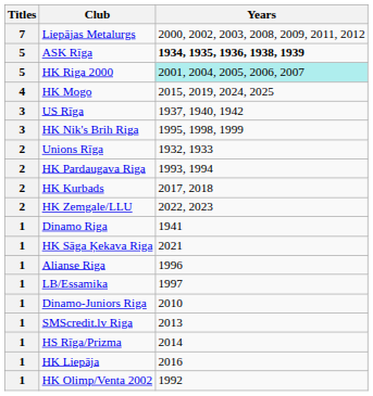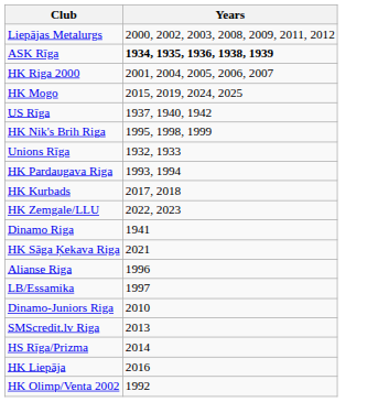 <table class="wikitable">
 <tr>
-<th>Titles</th>
 <th>Club</th>
 <th>Years</th>
 </tr>
 <tr>
-<th>7</th>
 <td><a href='#'>Liepājas Metalurgs</a></td>
 <td>2000, 2002, 2003, 2008, 2009, 2011, 2012</td>
 </tr>
 <tr>
-<th>5</th>
 <td><a href='#'>ASK Rīga</a></td>
 <td><strong>1934, 1935, 1936, 1938, 1939</strong></td>
 </tr>
 <tr>
-<th>5</th>
 <td><a href='#'>HK Riga 2000</a></td>
-<td style="background: paleturquoise;">2001, 2004, 2005, 2006, 2007</td>
+<td>2001, 2004, 2005, 2006, 2007</td>
 </tr>
 <tr>
-<th>4</th>
 <td><a href='#'>HK Mogo</a></td>
 <td>2015, 2019, 2024, 2025</td>
 </tr>
 <tr>
-<th>3</th>
 <td><a href='#'>US Rīga</a></td>
 <td>1937, 1940, 1942</td>
 </tr>
 <tr>
-<th>3</th>
 <td><a href='#'>HK Nik's Brih Riga</a></td>
 <td>1995, 1998, 1999</td>
 </tr>
 <tr>
-<th>2</th>
 <td><a href='#'>Unions Rīga</a></td>
 <td>1932, 1933</td>
 </tr>
 <tr>
-<th>2</th>
 <td><a href='#'>HK Pardaugava Riga</a></td>
 <td>1993, 1994</td>
 </tr>
 <tr>
-<th>2</th>
 <td><a href='#'>HK Kurbads</a></td>
 <td>2017, 2018</td>
 </tr>
 <tr>
-<th>2</th>
 <td><a href='#'>HK Zemgale/LLU</a></td>
 <td>2022, 2023</td>
 </tr>
 <tr>
-<th>1</th>
 <td><a href='#'>Dinamo Riga</a></td>
 <td>1941</td>
 </tr>
 <tr>
-<th>1</th>
 <td><a href='#'>HK Sāga Ķekava Riga</a></td>
 <td>2021</td>
 </tr>
 <tr>
-<th>1</th>
 <td><a href='#'>Alianse Riga</a></td>
 <td>1996</td>
 </tr>
 <tr>
-<th>1</th>
 <td><a href='#'>LB/Essamika</a></td>
 <td>1997</td>
 </tr>
 <tr>
-<th>1</th>
 <td><a href='#'>Dinamo-Juniors Riga</a></td>
 <td>2010</td>
 </tr>
 <tr>
-<th>1</th>
 <td><a href='#'>SMScredit.lv Riga</a></td>
 <td>2013</td>
 </tr>
 <tr>
-<th>1</th>
 <td><a href='#'>HS Rīga/Prizma</a></td>
 <td>2014</td>
 </tr>
 <tr>
-<th>1</th>
 <td><a href='#'>HK Liepāja</a></td>
 <td>2016</td>
 </tr>
 <tr>
-<th>1</th>
 <td><a href='#'>HK Olimp/Venta 2002</a></td>
 <td>1992</td>
 </tr>
 </table>
